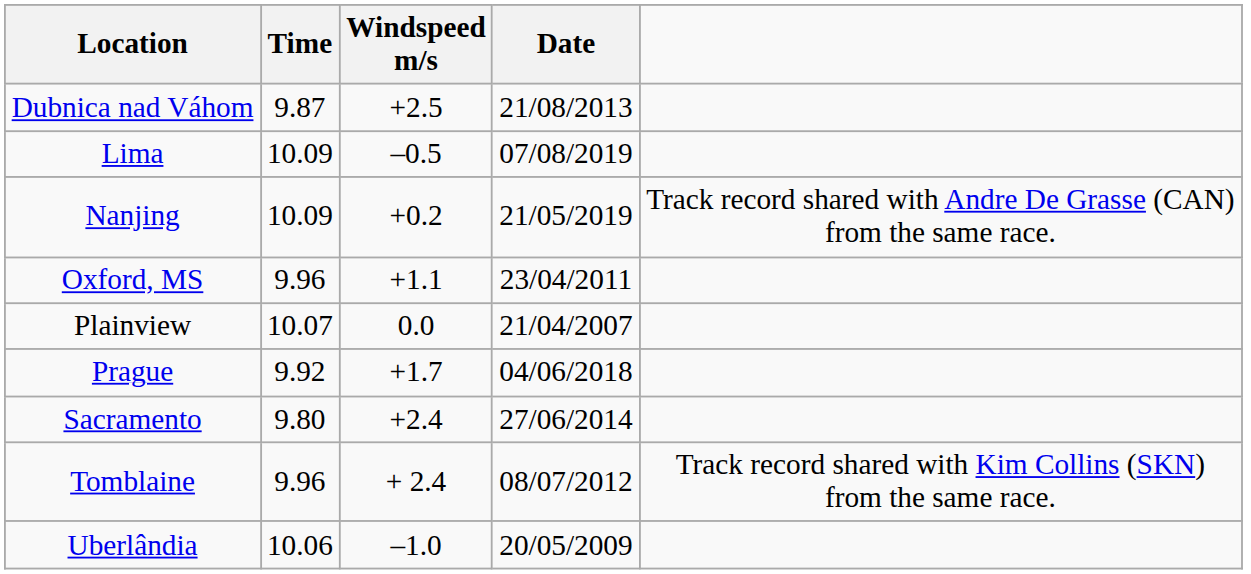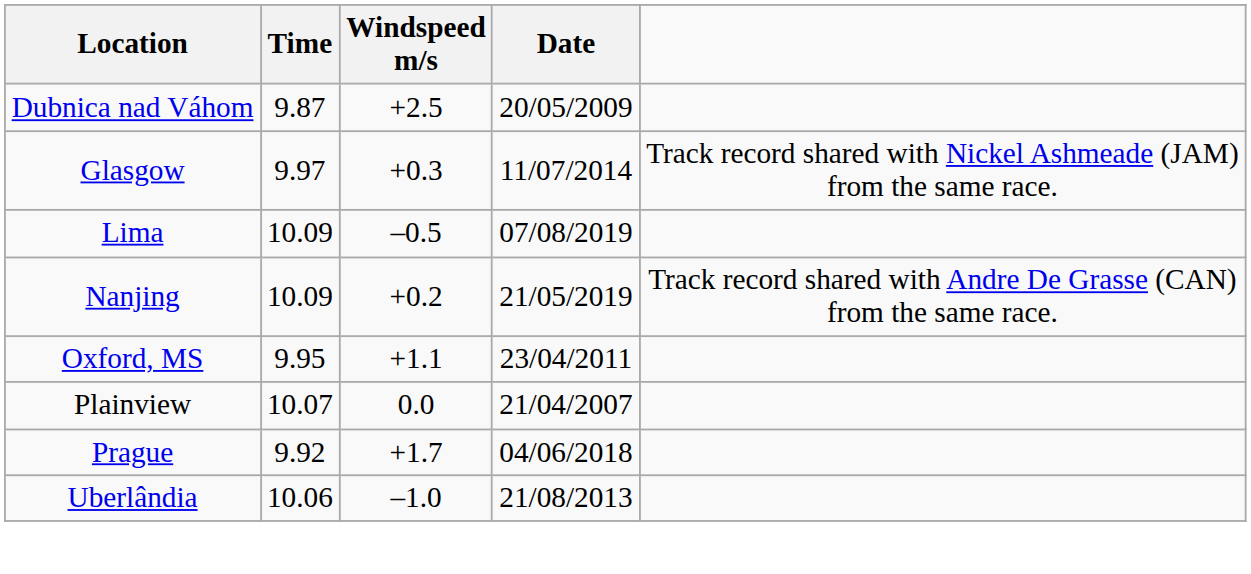 <table class="wikitable" style= "text-align: center">
 <tr>
 <th>Location</th>
 <th>Time</th>
 <th>Windspeed<br>m/s</th>
 <th>Date</th>
 </tr>
 <tr>
 <td><a href='#'>Dubnica nad Váhom</a></td>
 <td>9.87</td>
 <td>+2.5</td>
-<td>21/08/2013</td>
+<td>20/05/2009</td>
 <td></td>
+</tr>
+<tr>
+<td><a href='#'>Glasgow</a></td>
+<td>9.97</td>
+<td>+0.3</td>
+<td>11/07/2014</td>
+<td>Track record shared with <a href='#'>Nickel Ashmeade</a> (JAM)<br>from the same race.</td>
 </tr>
 <tr>
 <td><a href='#'>Lima</a></td>
 <td>10.09</td>
 <td>–0.5</td>
 <td>07/08/2019</td>
 <td></td>
 </tr>
 <tr>
 <td><a href='#'>Nanjing</a></td>
 <td>10.09</td>
 <td>+0.2</td>
 <td>21/05/2019</td>
 <td>Track record shared with <a href='#'>Andre De Grasse</a> (CAN)<br>from the same race.</td>
 </tr>
 <tr>
 <td><a href='#'>Oxford, MS</a></td>
-<td>9.96</td>
+<td>9.95</td>
 <td>+1.1</td>
 <td>23/04/2011</td>
 <td></td>
 </tr>
 <tr>
 <td>Plainview</td>
 <td>10.07</td>
 <td>0.0</td>
 <td>21/04/2007</td>
 <td></td>
 </tr>
 <tr>
 <td><a href='#'>Prague</a></td>
 <td>9.92</td>
 <td>+1.7</td>
 <td>04/06/2018</td>
 <td></td>
 </tr>
 <tr>
-<td><a href='#'>Sacramento</a></td>
-<td>9.80</td>
-<td>+2.4</td>
-<td>27/06/2014</td>
-<td></td>
-</tr>
-<tr>
-<td><a href='#'>Tomblaine</a></td>
-<td>9.96</td>
-<td>+ 2.4</td>
-<td>08/07/2012</td>
-<td>Track record shared with <a href='#'>Kim Collins</a> (<a href='#'>SKN</a>)<br>from the same race.</td>
-</tr>
-<tr>
 <td><a href='#'>Uberlândia</a></td>
 <td>10.06</td>
 <td>–1.0</td>
-<td>20/05/2009</td>
+<td>21/08/2013</td>
 <td></td>
 </tr>
 </table>
